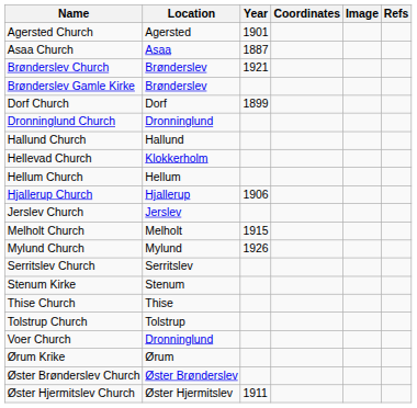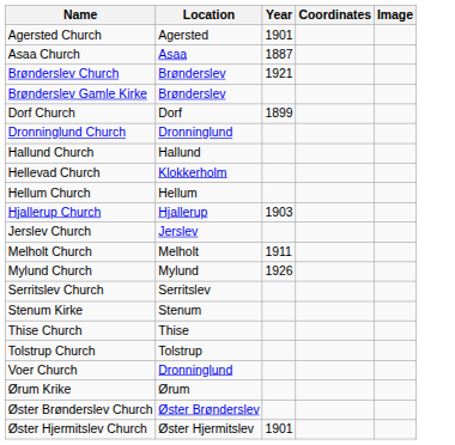 <table class="wikitable sortable">
 <tr>
 <th>Name</th>
 <th>Location</th>
 <th>Year</th>
 <th>Coordinates</th>
 <th>Image</th>
-<th>Refs</th>
 </tr>
 <tr>
 <td>Agersted Church</td>
 <td>Agersted</td>
 <td>1901</td>
-<td></td>
 <td></td>
 <td></td>
 </tr>
 <tr>
 <td>Asaa Church</td>
 <td><a href='#'>Asaa</a></td>
 <td>1887</td>
 <td></td>
 <td></td>
-<td></td>
 </tr>
 <tr>
 <td><a href='#'>Brønderslev Church</a></td>
 <td><a href='#'>Brønderslev</a></td>
 <td>1921</td>
 <td></td>
 <td></td>
-<td></td>
 </tr>
 <tr>
 <td><a href='#'>Brønderslev Gamle Kirke</a></td>
 <td><a href='#'>Brønderslev</a></td>
-<td></td>
 <td></td>
 <td></td>
 <td></td>
 </tr>
 <tr>
 <td>Dorf Church</td>
 <td>Dorf</td>
 <td>1899</td>
 <td></td>
 <td></td>
-<td></td>
 </tr>
 <tr>
 <td><a href='#'>Dronninglund Church</a></td>
 <td><a href='#'>Dronninglund</a></td>
-<td></td>
 <td></td>
 <td></td>
 <td></td>
 </tr>
 <tr>
 <td>Hallund Church</td>
 <td>Hallund</td>
 <td></td>
 <td></td>
 <td></td>
-<td></td>
 </tr>
 <tr>
 <td>Hellevad Church</td>
 <td><a href='#'>Klokkerholm</a></td>
-<td></td>
 <td></td>
 <td></td>
 <td></td>
 </tr>
 <tr>
 <td>Hellum Church</td>
 <td>Hellum</td>
 <td></td>
 <td></td>
 <td></td>
-<td></td>
 </tr>
 <tr>
 <td><a href='#'>Hjallerup Church</a></td>
 <td><a href='#'>Hjallerup</a></td>
-<td>1906</td>
-<td></td>
+<td>1903</td>
 <td></td>
 <td></td>
 </tr>
 <tr>
 <td>Jerslev Church</td>
 <td><a href='#'>Jerslev</a></td>
 <td></td>
 <td></td>
 <td></td>
-<td></td>
 </tr>
 <tr>
 <td>Melholt Church</td>
 <td>Melholt</td>
-<td>1915</td>
-<td></td>
+<td>1911</td>
 <td></td>
 <td></td>
 </tr>
 <tr>
 <td>Mylund Church</td>
 <td>Mylund</td>
 <td>1926</td>
 <td></td>
 <td></td>
-<td></td>
 </tr>
 <tr>
 <td>Serritslev Church</td>
 <td>Serritslev</td>
-<td></td>
 <td></td>
 <td></td>
 <td></td>
 </tr>
 <tr>
 <td>Stenum Kirke</td>
 <td>Stenum</td>
 <td></td>
 <td></td>
 <td></td>
-<td></td>
 </tr>
 <tr>
 <td>Thise Church</td>
 <td>Thise</td>
-<td></td>
 <td></td>
 <td></td>
 <td></td>
 </tr>
 <tr>
 <td>Tolstrup Church</td>
 <td>Tolstrup</td>
 <td></td>
 <td></td>
 <td></td>
-<td></td>
 </tr>
 <tr>
 <td>Voer Church</td>
 <td><a href='#'>Dronninglund</a></td>
-<td></td>
 <td></td>
 <td></td>
 <td></td>
 </tr>
 <tr>
 <td>Ørum Krike</td>
 <td>Ørum</td>
 <td></td>
 <td></td>
 <td></td>
-<td></td>
 </tr>
 <tr>
 <td>Øster Brønderslev Church</td>
 <td><a href='#'>Øster Brønderslev</a></td>
 <td></td>
 <td></td>
 <td></td>
-<td></td>
 </tr>
 <tr>
 <td>Øster Hjermitslev Church</td>
 <td>Øster Hjermitslev</td>
-<td>1911</td>
-<td></td>
+<td>1901</td>
 <td></td>
 <td></td>
 </tr>
 </table>
